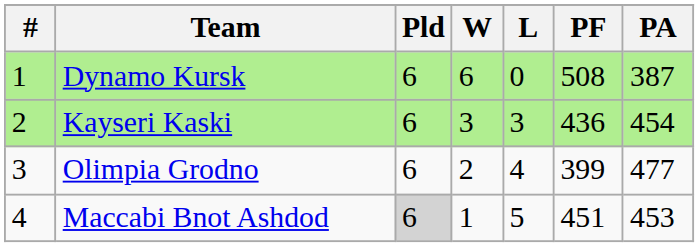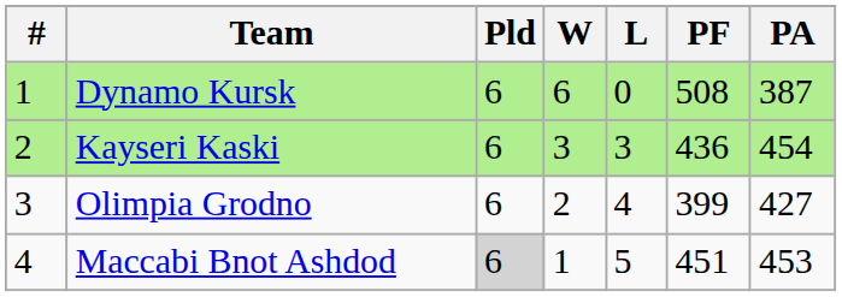 <table class=wikitable>
 <tr align=center>
 </tr>
 <tr>
 <th width=20>#</th>
 <th width=175>Team</th>
 <th width=20>Pld</th>
 <th width=20>W</th>
 <th width=20>L</th>
 <th width=30>PF</th>
 <th width=30>PA</th>
 </tr>
 <tr bgcolor=B0EE90>
 <td>1</td>
 <td align="left"> <a href='#'>Dynamo Kursk</a></td>
 <td>6</td>
 <td>6</td>
 <td>0</td>
 <td>508</td>
 <td>387</td>
 </tr>
 <tr bgcolor=B0EE90>
 <td>2</td>
 <td align="left"> <a href='#'>Kayseri Kaski</a></td>
 <td>6</td>
 <td>3</td>
 <td>3</td>
 <td>436</td>
 <td>454</td>
 </tr>
 <tr>
 <td>3</td>
 <td align="left"> <a href='#'>Olimpia Grodno</a></td>
 <td>6</td>
 <td>2</td>
 <td>4</td>
 <td>399</td>
-<td>477</td>
+<td>427</td>
 </tr>
 <tr>
 <td>4</td>
 <td align="left"> <a href='#'>Maccabi Bnot Ashdod</a></td>
 <td style="background: lightgrey;">6</td>
 <td>1</td>
 <td>5</td>
 <td>451</td>
 <td>453</td>
 </tr>
 </table>
